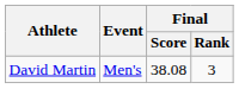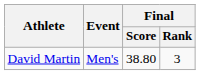 <table class="wikitable" style="font-size:90%">
 <tr>
 <th rowspan="2">Athlete</th>
 <th rowspan="2">Event</th>
 <th colspan="2">Final</th>
 </tr>
 <tr style="font-size:95%">
 <th>Score</th>
 <th>Rank</th>
 </tr>
 <tr>
 <td align=left><a href='#'>David Martin</a></td>
 <td align=left><a href='#'>Men's</a></td>
-<td align=center>38.08</td>
+<td align=center>38.80</td>
 <td align=center>3</td>
 </tr>
 </table>
